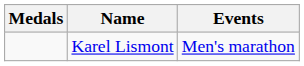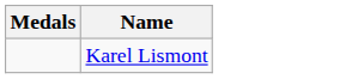 <table class="wikitable sortable" style="font-size:100%">
 <tr>
 <th>Medals</th>
 <th>Name</th>
-<th>Events</th>
 </tr>
 <tr>
 <td align=center></td>
 <td><a href='#'>Karel Lismont</a></td>
-<td><a href='#'>Men's marathon</a></td>
 </tr>
 </table>
